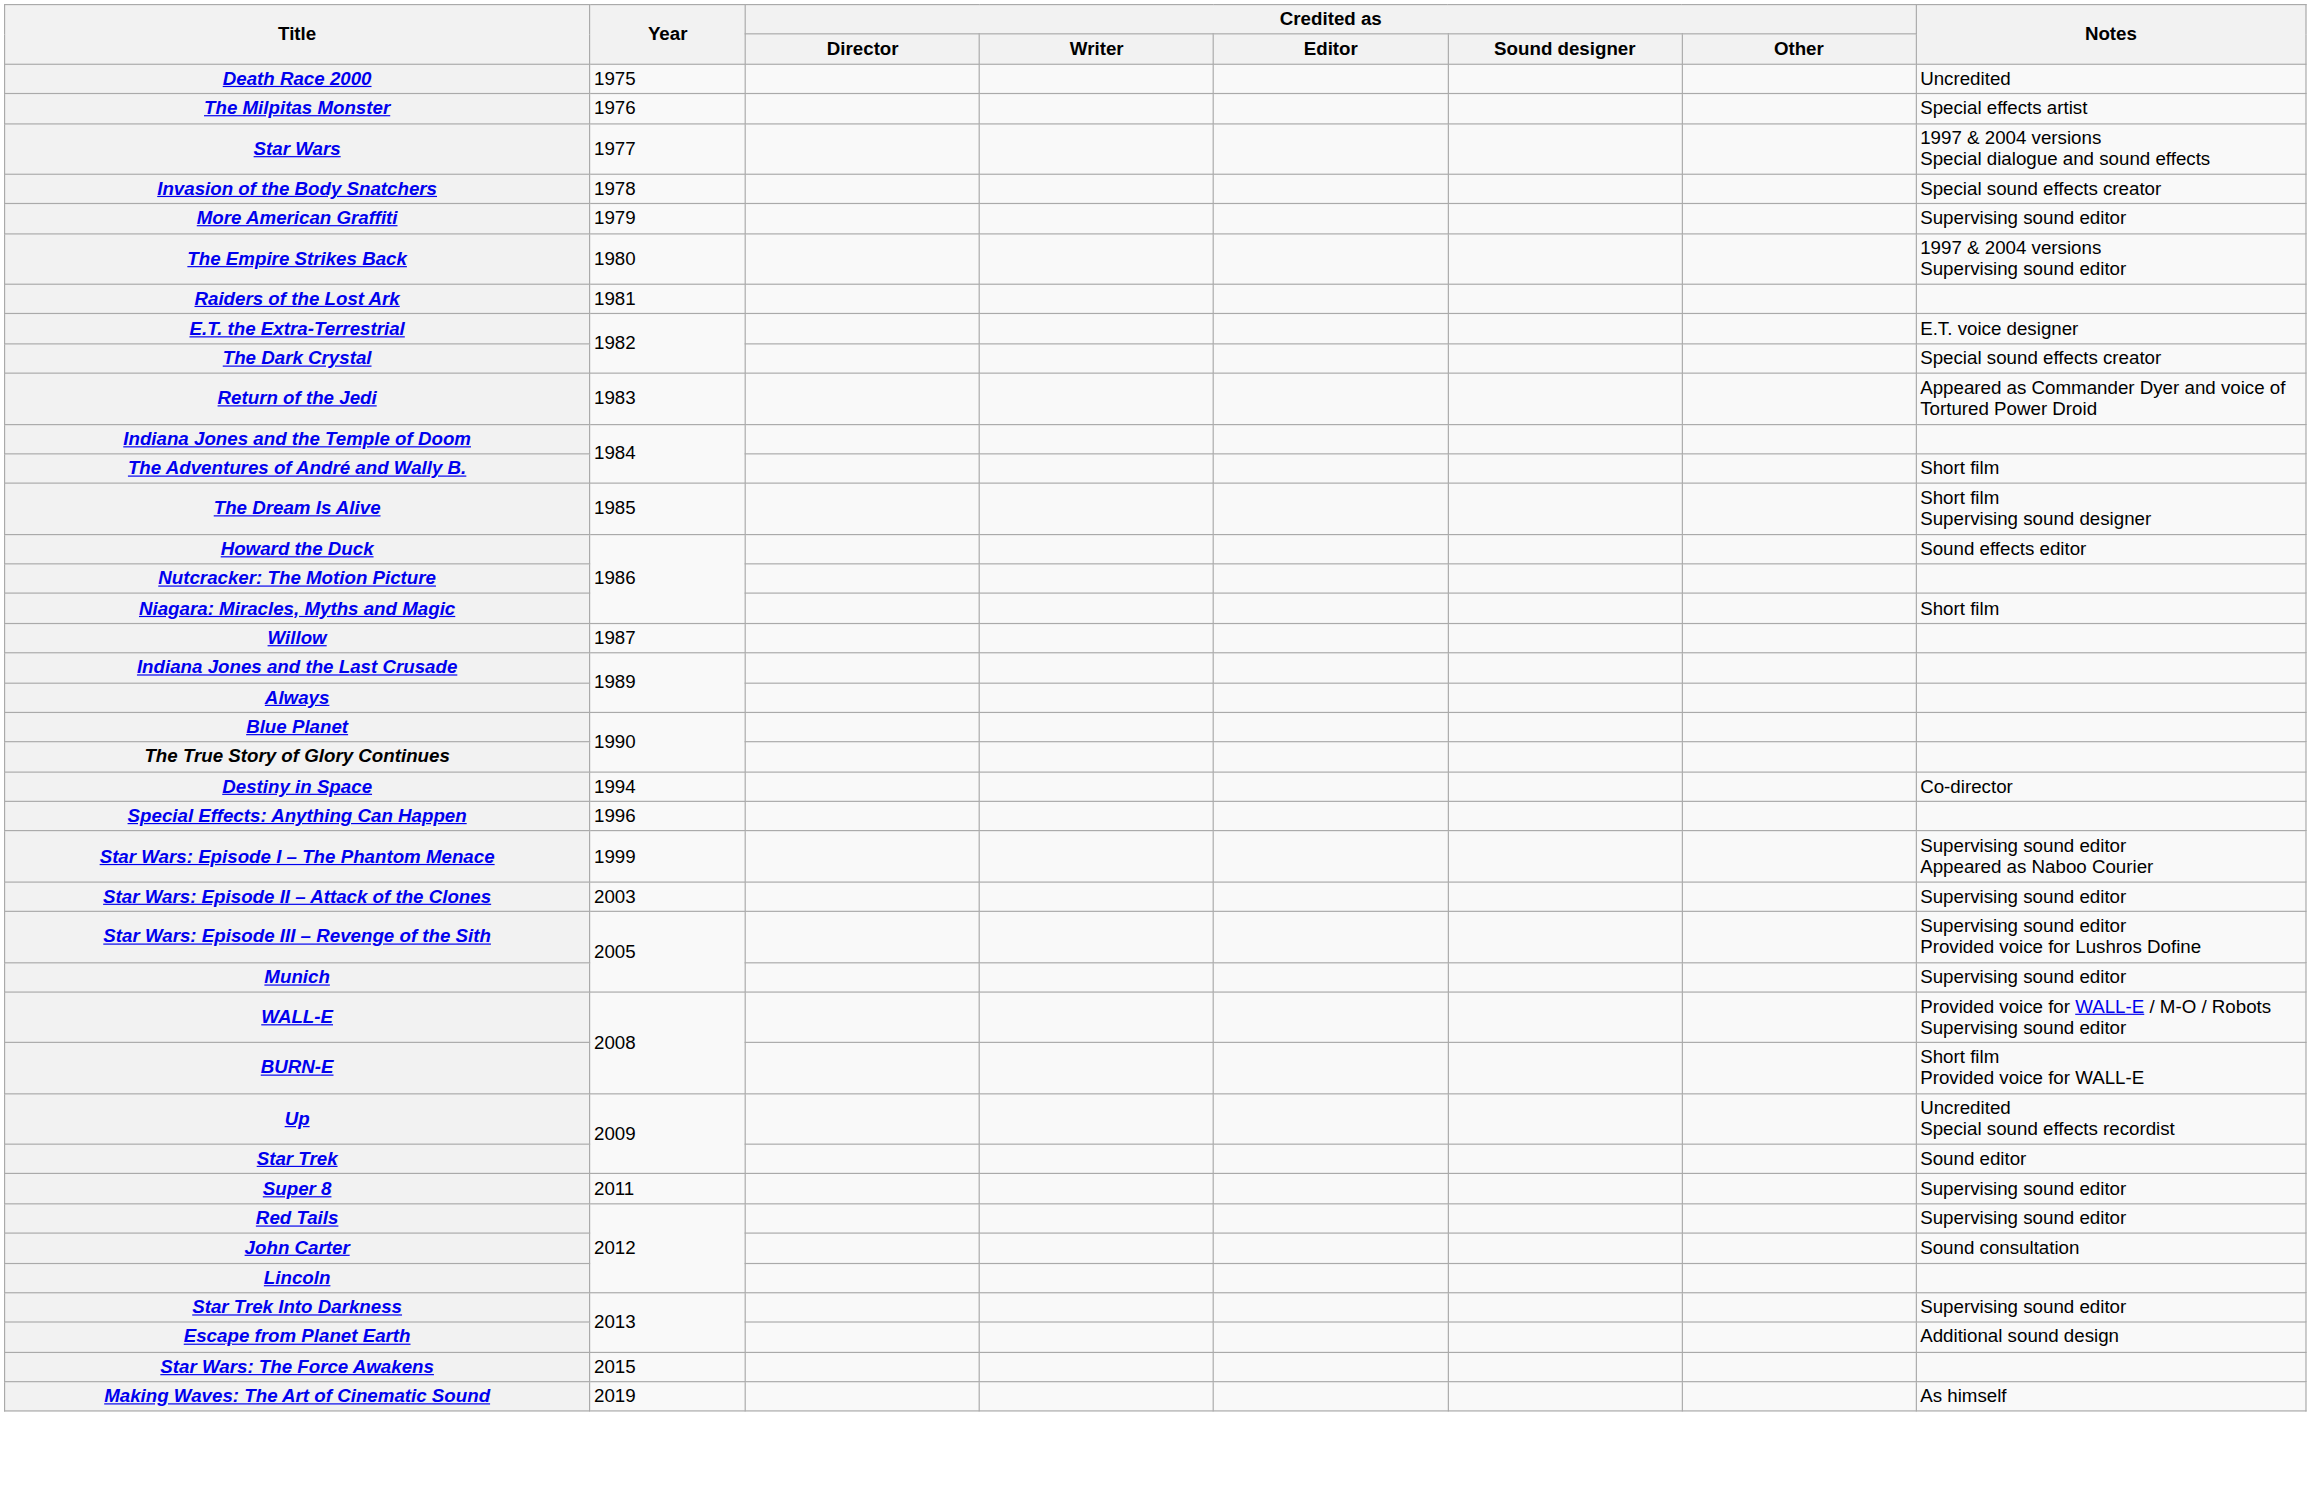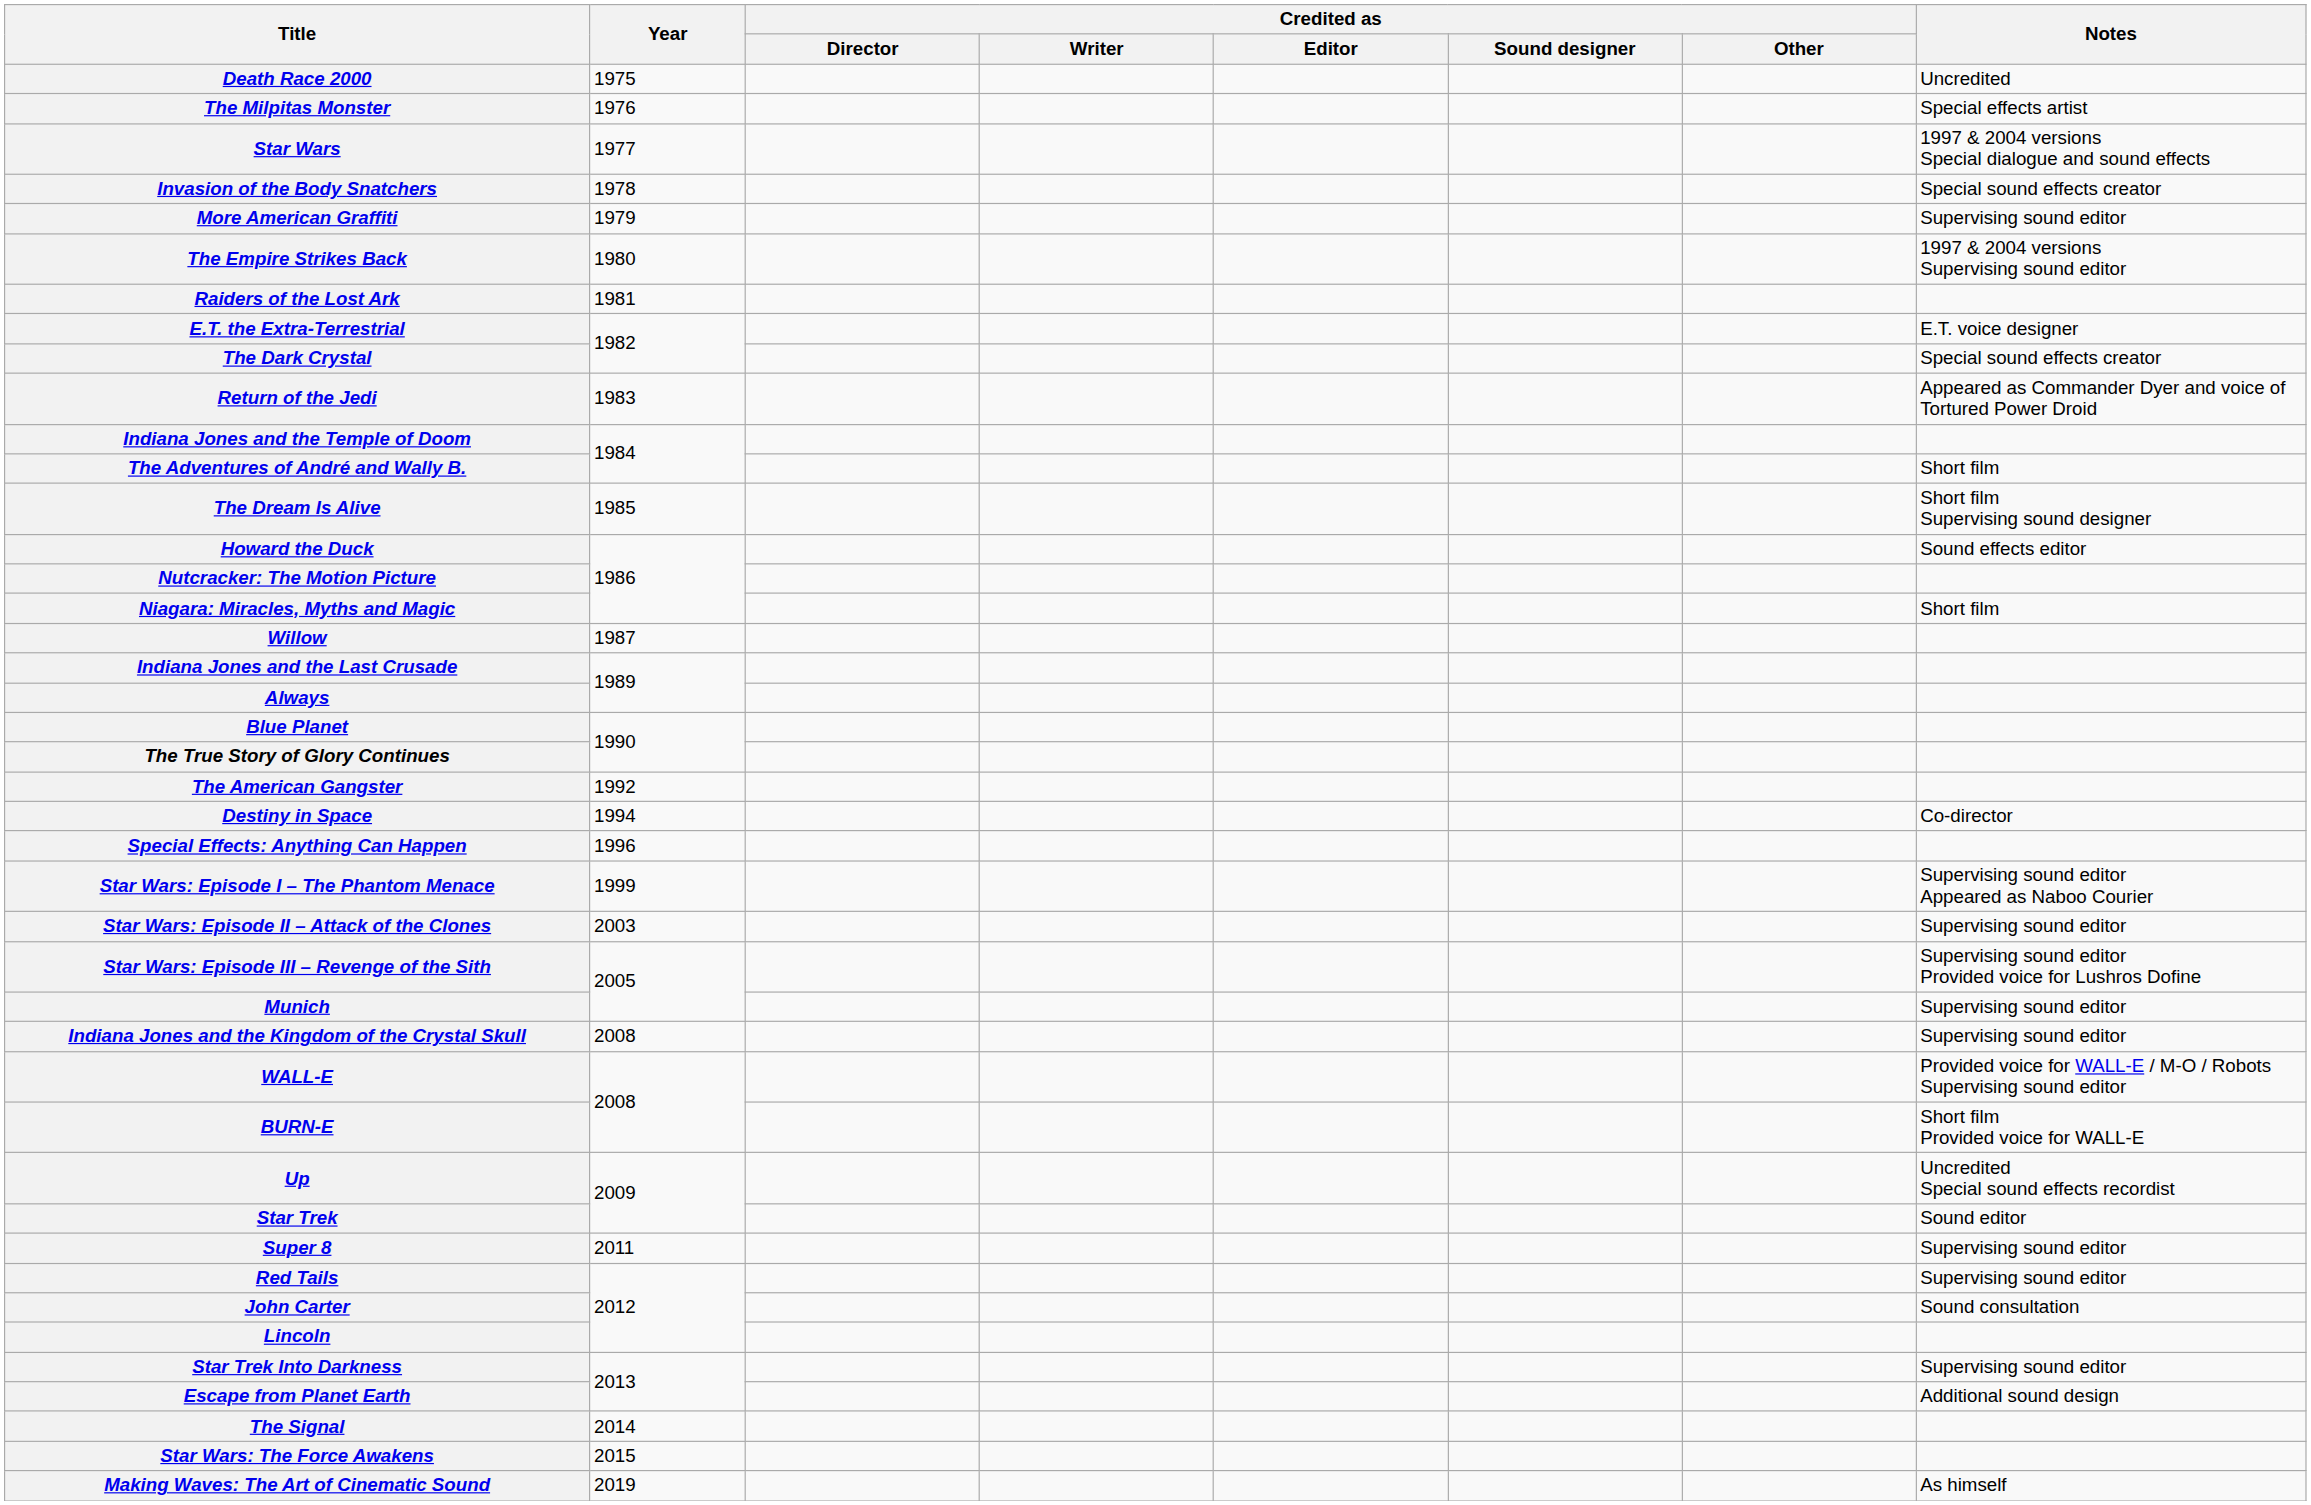 <table class="wikitable sortable plainrowheaders">
 <tr>
 <th width="15%" rowspan="2" scope="col">Title</th>
 <th width="4%" rowspan="2" scope="col">Year</th>
 <th colspan="5" scope="col">Credited as</th>
 <th width="10%" rowspan="2" scope="col" class="unsortable">Notes</th>
 </tr>
 <tr>
 <th width=6%>Director</th>
 <th width=6%>Writer</th>
 <th width=6%>Editor</th>
 <th width=6%>Sound designer</th>
 <th width=6%>Other</th>
 </tr>
 <tr>
 <th scope="row"><em><a href='#'>Death Race 2000</a></em></th>
 <td>1975</td>
 <td></td>
 <td></td>
 <td></td>
 <td></td>
 <td></td>
 <td>Uncredited</td>
 </tr>
 <tr>
 <th scope="row"><em><a href='#'>The Milpitas Monster</a></em></th>
 <td>1976</td>
 <td></td>
 <td></td>
 <td></td>
 <td></td>
 <td></td>
 <td>Special effects artist</td>
 </tr>
 <tr>
 <th scope="row"><em><a href='#'>Star Wars</a></em></th>
 <td>1977</td>
 <td></td>
 <td></td>
 <td></td>
 <td></td>
 <td></td>
 <td>1997 & 2004 versions<br>Special dialogue and sound effects</td>
 </tr>
 <tr>
 <th scope="row"><em><a href='#'>Invasion of the Body Snatchers</a></em></th>
 <td>1978</td>
 <td></td>
 <td></td>
 <td></td>
 <td></td>
 <td></td>
 <td>Special sound effects creator</td>
 </tr>
 <tr>
 <th scope="row"><em><a href='#'>More American Graffiti</a></em></th>
 <td>1979</td>
 <td></td>
 <td></td>
 <td></td>
 <td></td>
 <td></td>
 <td>Supervising sound editor</td>
 </tr>
 <tr>
 <th scope="row"><em><a href='#'>The Empire Strikes Back</a></em></th>
 <td>1980</td>
 <td></td>
 <td></td>
 <td></td>
 <td></td>
 <td></td>
 <td>1997 & 2004 versions<br>Supervising sound editor</td>
 </tr>
 <tr>
 <th scope="row"><em><a href='#'>Raiders of the Lost Ark</a></em></th>
 <td>1981</td>
 <td></td>
 <td></td>
 <td></td>
 <td></td>
 <td></td>
 <td></td>
 </tr>
 <tr>
 <th scope="row"><em><a href='#'>E.T. the Extra-Terrestrial</a></em></th>
 <td rowspan=2>1982</td>
 <td></td>
 <td></td>
 <td></td>
 <td></td>
 <td></td>
 <td>E.T. voice designer</td>
 </tr>
 <tr>
 <th scope="row"><em><a href='#'>The Dark Crystal</a></em></th>
 <td></td>
 <td></td>
 <td></td>
 <td></td>
 <td></td>
 <td>Special sound effects creator</td>
 </tr>
 <tr>
 <th scope="row"><em><a href='#'>Return of the Jedi</a></em></th>
 <td>1983</td>
 <td></td>
 <td></td>
 <td></td>
 <td></td>
 <td></td>
 <td>Appeared as Commander Dyer and voice of Tortured Power Droid</td>
 </tr>
 <tr>
 <th scope="row"><em><a href='#'>Indiana Jones and the Temple of Doom</a></em></th>
 <td rowspan=2>1984</td>
 <td></td>
 <td></td>
 <td></td>
 <td></td>
 <td></td>
 <td></td>
 </tr>
 <tr>
 <th scope="row"><em><a href='#'>The Adventures of André and Wally B.</a></em></th>
 <td></td>
 <td></td>
 <td></td>
 <td></td>
 <td></td>
 <td>Short film</td>
 </tr>
 <tr>
 <th scope="row"><em><a href='#'>The Dream Is Alive</a></em></th>
 <td>1985</td>
 <td></td>
 <td></td>
 <td></td>
 <td></td>
 <td></td>
 <td>Short film<br>Supervising sound designer</td>
 </tr>
 <tr>
 <th scope="row"><em><a href='#'>Howard the Duck</a></em></th>
 <td rowspan=3>1986</td>
 <td></td>
 <td></td>
 <td></td>
 <td></td>
 <td></td>
 <td>Sound effects editor</td>
 </tr>
 <tr>
 <th scope="row"><em><a href='#'>Nutcracker: The Motion Picture</a></em></th>
 <td></td>
 <td></td>
 <td></td>
 <td></td>
 <td></td>
 <td></td>
 </tr>
 <tr>
 <th scope="row"><em><a href='#'>Niagara: Miracles, Myths and Magic</a></em></th>
 <td></td>
 <td></td>
 <td></td>
 <td></td>
 <td></td>
 <td>Short film</td>
 </tr>
 <tr>
 <th scope="row"><em><a href='#'>Willow</a></em></th>
 <td>1987</td>
 <td></td>
 <td></td>
 <td></td>
 <td></td>
 <td></td>
 <td></td>
 </tr>
 <tr>
 <th scope="row"><em><a href='#'>Indiana Jones and the Last Crusade</a></em></th>
 <td rowspan=2>1989</td>
 <td></td>
 <td></td>
 <td></td>
 <td></td>
 <td></td>
 <td></td>
 </tr>
 <tr>
 <th scope="row"><em><a href='#'>Always</a></em></th>
 <td></td>
 <td></td>
 <td></td>
 <td></td>
 <td></td>
 <td></td>
 </tr>
 <tr>
 <th scope="row"><em><a href='#'>Blue Planet</a></em></th>
 <td rowspan=2>1990</td>
 <td></td>
 <td></td>
 <td></td>
 <td></td>
 <td></td>
 <td></td>
 </tr>
 <tr>
 <th scope="row"><em>The True Story of Glory Continues</em></th>
 <td></td>
 <td></td>
 <td></td>
 <td></td>
 <td></td>
 <td></td>
 </tr>
 <tr>
+<th scope="row"><em><a href='#'>The American Gangster</a></em></th>
+<td>1992</td>
+<td></td>
+<td></td>
+<td></td>
+<td></td>
+<td></td>
+<td></td>
+</tr>
+<tr>
 <th scope="row"><em><a href='#'>Destiny in Space</a></em></th>
 <td>1994</td>
 <td></td>
 <td></td>
 <td></td>
 <td></td>
 <td></td>
 <td>Co-director</td>
 </tr>
 <tr>
 <th scope="row"><em><a href='#'>Special Effects: Anything Can Happen</a></em></th>
 <td>1996</td>
 <td></td>
 <td></td>
 <td></td>
 <td></td>
 <td></td>
 <td></td>
 </tr>
 <tr>
 <th scope="row"><em><a href='#'>Star Wars: Episode I – The Phantom Menace</a></em></th>
 <td>1999</td>
 <td></td>
 <td></td>
 <td></td>
 <td></td>
 <td></td>
 <td>Supervising sound editor<br>Appeared as Naboo Courier</td>
 </tr>
 <tr>
 <th scope="row"><em><a href='#'>Star Wars: Episode II – Attack of the Clones</a></em></th>
 <td>2003</td>
 <td></td>
 <td></td>
 <td></td>
 <td></td>
 <td></td>
 <td>Supervising sound editor</td>
 </tr>
 <tr>
 <th scope="row"><em><a href='#'>Star Wars: Episode III – Revenge of the Sith</a></em></th>
 <td rowspan=2>2005</td>
 <td></td>
 <td></td>
 <td></td>
 <td></td>
 <td></td>
 <td>Supervising sound editor<br>Provided voice for Lushros Dofine</td>
 </tr>
 <tr>
 <th scope="row"><em><a href='#'>Munich</a></em></th>
+<td></td>
+<td></td>
+<td></td>
+<td></td>
+<td></td>
+<td>Supervising sound editor</td>
+</tr>
+<tr>
+<th scope="row"><em><a href='#'>Indiana Jones and the Kingdom of the Crystal Skull</a></em></th>
+<td>2008</td>
 <td></td>
 <td></td>
 <td></td>
 <td></td>
 <td></td>
 <td>Supervising sound editor</td>
 </tr>
 <tr>
 <th scope="row"><em><a href='#'>WALL-E</a></em></th>
 <td rowspan=2>2008</td>
 <td></td>
 <td></td>
 <td></td>
 <td></td>
 <td></td>
 <td>Provided voice for <a href='#'>WALL-E</a> / M-O / Robots<br>Supervising sound editor</td>
 </tr>
 <tr>
 <th scope="row"><em><a href='#'>BURN-E</a></em></th>
 <td></td>
 <td></td>
 <td></td>
 <td></td>
 <td></td>
 <td>Short film<br>Provided voice for WALL-E</td>
 </tr>
 <tr>
 <th scope="row"><em><a href='#'>Up</a></em></th>
 <td rowspan=2>2009</td>
 <td></td>
 <td></td>
 <td></td>
 <td></td>
 <td></td>
 <td>Uncredited<br>Special sound effects recordist</td>
 </tr>
 <tr>
 <th scope="row"><em><a href='#'>Star Trek</a></em></th>
 <td></td>
 <td></td>
 <td></td>
 <td></td>
 <td></td>
 <td>Sound editor</td>
 </tr>
 <tr>
 <th scope="row"><em><a href='#'>Super 8</a></em></th>
 <td>2011</td>
 <td></td>
 <td></td>
 <td></td>
 <td></td>
 <td></td>
 <td>Supervising sound editor</td>
 </tr>
 <tr>
 <th scope="row"><em><a href='#'>Red Tails</a></em></th>
 <td rowspan=3>2012</td>
 <td></td>
 <td></td>
 <td></td>
 <td></td>
 <td></td>
 <td>Supervising sound editor</td>
 </tr>
 <tr>
 <th scope="row"><em><a href='#'>John Carter</a></em></th>
 <td></td>
 <td></td>
 <td></td>
 <td></td>
 <td></td>
 <td>Sound consultation</td>
 </tr>
 <tr>
 <th scope="row"><em><a href='#'>Lincoln</a></em></th>
 <td></td>
 <td></td>
 <td></td>
 <td></td>
 <td></td>
 <td></td>
 </tr>
 <tr>
 <th scope="row"><em><a href='#'>Star Trek Into Darkness</a></em></th>
 <td rowspan=2>2013</td>
 <td></td>
 <td></td>
 <td></td>
 <td></td>
 <td></td>
 <td>Supervising sound editor</td>
 </tr>
 <tr>
 <th scope="row"><em><a href='#'>Escape from Planet Earth</a></em></th>
 <td></td>
 <td></td>
 <td></td>
 <td></td>
 <td></td>
 <td>Additional sound design</td>
 </tr>
 <tr>
+<th scope="row"><em><a href='#'>The Signal</a></em></th>
+<td>2014</td>
+<td></td>
+<td></td>
+<td></td>
+<td></td>
+<td></td>
+<td></td>
+</tr>
+<tr>
 <th scope="row"><em><a href='#'>Star Wars: The Force Awakens</a></em></th>
 <td>2015</td>
 <td></td>
 <td></td>
 <td></td>
 <td></td>
 <td></td>
 <td></td>
 </tr>
 <tr>
 <th scope="row"><em><a href='#'>Making Waves: The Art of Cinematic Sound</a></em></th>
 <td>2019</td>
 <td></td>
 <td></td>
 <td></td>
 <td></td>
 <td></td>
 <td>As himself</td>
 </tr>
 </table>
